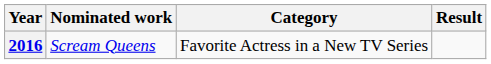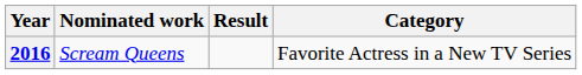 <table class="wikitable plainrowheaders">
 <tr>
 <th scope="col">Year</th>
 <th scope="col">Nominated work</th>
+<th scope="col">Result</th>
 <th scope="col">Category</th>
-<th scope="col">Result</th>
 </tr>
 <tr>
 <th scope="row" style="text-align:center;"><a href='#'>2016</a></th>
 <td><em><a href='#'>Scream Queens</a></em></td>
+<td></td>
 <td>Favorite Actress in a New TV Series</td>
-<td></td>
 </tr>
 </table>
